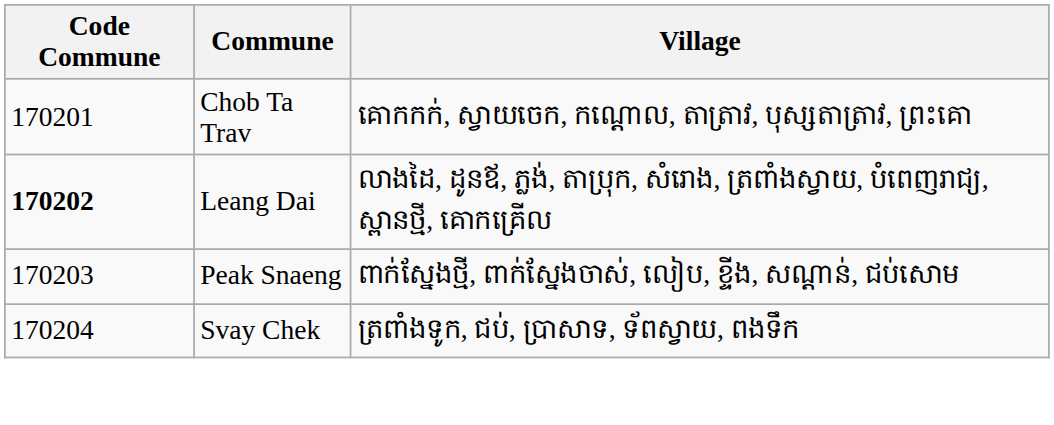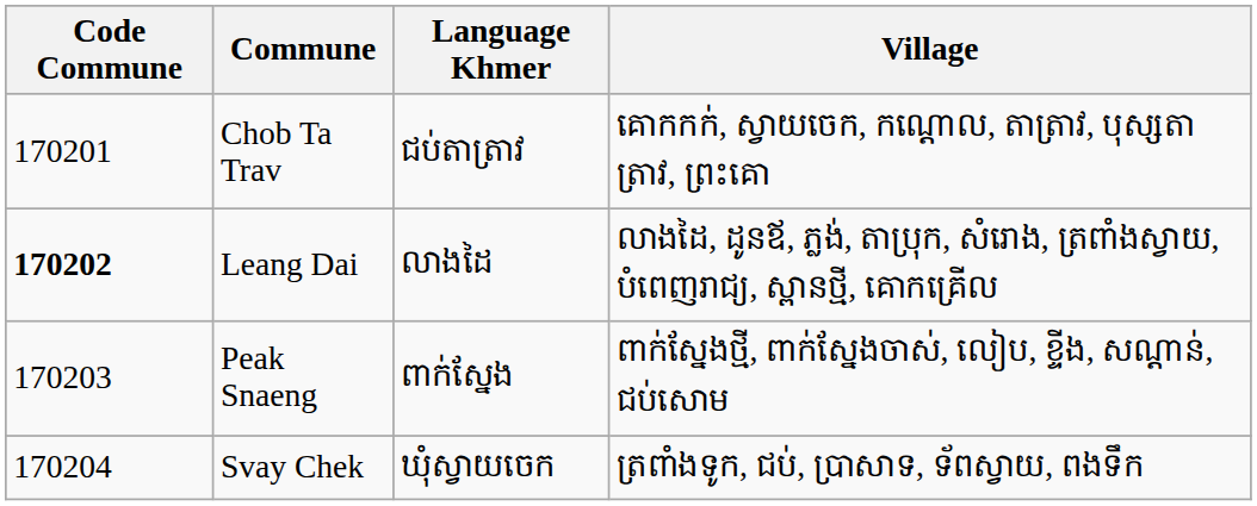 <table class="wikitable">
 <tr>
 <th>Code Commune</th>
 <th>Commune</th>
+<th>Language Khmer</th>
 <th>Village</th>
 </tr>
 <tr>
 <td>170201</td>
 <td>Chob Ta Trav</td>
+<td>ជប់តាត្រាវ</td>
 <td>គោកកក់, ស្វាយចេក, កណ្តោល, តាត្រាវ, បុស្សតាត្រាវ, ព្រះគោ</td>
 </tr>
 <tr>
 <td><strong>170202</strong></td>
 <td>Leang Dai</td>
+<td>លាងដៃ</td>
 <td>លាងដៃ, ដូនឪ, ភ្លង់, តាប្រុក, សំរោង, ត្រពាំងស្វាយ, បំពេញរាជ្យ, ស្ពានថ្មី, គោកគ្រើល</td>
 </tr>
 <tr>
 <td>170203</td>
 <td>Peak Snaeng</td>
+<td>ពាក់ស្នែង</td>
 <td>ពាក់សែ្នងថ្មី, ពាក់សែ្នងចាស់, លៀប, ខី្ទង, សណ្តាន់, ជប់សោម</td>
 </tr>
 <tr>
 <td>170204</td>
 <td>Svay Chek</td>
+<td>ឃុំស្វាយចេក</td>
 <td>ត្រពាំងទូក, ជប់, ប្រាសាទ, ទ័ពស្វាយ, ពងទឹក</td>
 </tr>
 </table>
